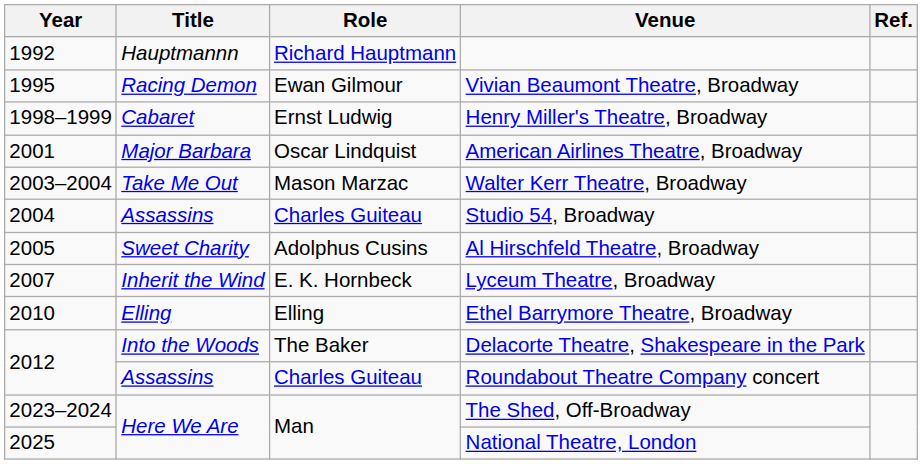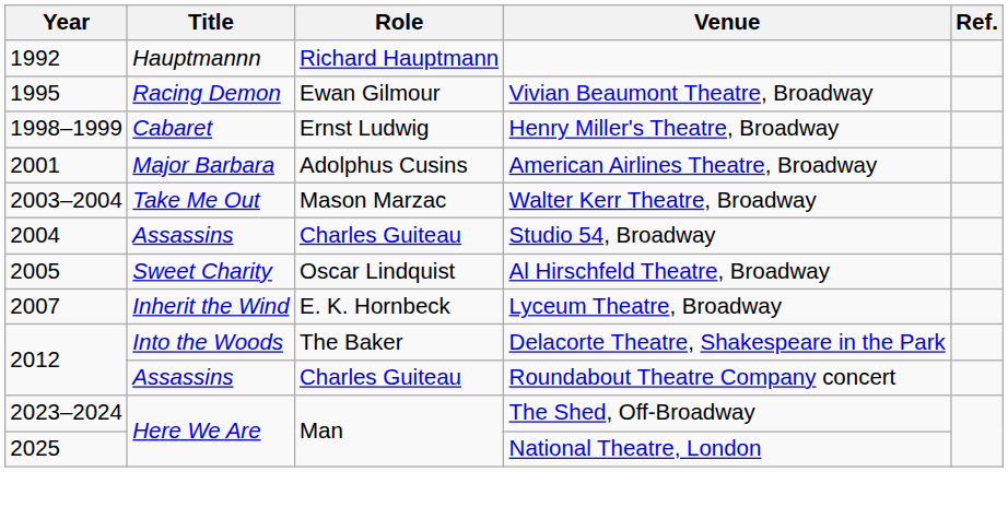 <table class="wikitable sortable">
 <tr>
 <th>Year</th>
 <th>Title</th>
 <th>Role</th>
 <th>Venue</th>
 <th>Ref.</th>
 </tr>
 <tr>
 <td>1992</td>
 <td><em>Hauptmannn</em></td>
 <td><a href='#'>Richard Hauptmann</a></td>
 <td></td>
 <td></td>
 </tr>
 <tr>
 <td>1995</td>
 <td><em><a href='#'>Racing Demon</a></em></td>
 <td>Ewan Gilmour</td>
 <td><a href='#'>Vivian Beaumont Theatre</a>, Broadway</td>
 <td></td>
 </tr>
 <tr>
 <td>1998–1999</td>
 <td><em><a href='#'>Cabaret</a></em></td>
 <td>Ernst Ludwig</td>
 <td><a href='#'>Henry Miller's Theatre</a>, Broadway</td>
 <td></td>
 </tr>
 <tr>
 <td>2001</td>
 <td><em><a href='#'>Major Barbara</a></em></td>
-<td>Oscar Lindquist</td>
+<td>Adolphus Cusins</td>
 <td><a href='#'>American Airlines Theatre</a>, Broadway</td>
 <td></td>
 </tr>
 <tr>
 <td>2003–2004</td>
 <td><em><a href='#'>Take Me Out</a></em></td>
 <td>Mason Marzac</td>
 <td><a href='#'>Walter Kerr Theatre</a>, Broadway</td>
 <td></td>
 </tr>
 <tr>
 <td>2004</td>
 <td><em><a href='#'>Assassins</a></em></td>
 <td><a href='#'>Charles Guiteau</a></td>
 <td><a href='#'>Studio 54</a>, Broadway</td>
 <td></td>
 </tr>
 <tr>
 <td>2005</td>
 <td><em><a href='#'>Sweet Charity</a></em></td>
-<td>Adolphus Cusins</td>
+<td>Oscar Lindquist</td>
 <td><a href='#'>Al Hirschfeld Theatre</a>, Broadway</td>
 <td></td>
 </tr>
 <tr>
 <td>2007</td>
 <td><em><a href='#'>Inherit the Wind</a></em></td>
 <td>E. K. Hornbeck</td>
 <td><a href='#'>Lyceum Theatre</a>, Broadway</td>
-<td></td>
-</tr>
-<tr>
-<td>2010</td>
-<td><em><a href='#'>Elling</a></em></td>
-<td>Elling</td>
-<td><a href='#'>Ethel Barrymore Theatre</a>, Broadway</td>
 <td></td>
 </tr>
 <tr>
 <td rowspan=2>2012</td>
 <td><em><a href='#'>Into the Woods</a></em></td>
 <td>The Baker</td>
 <td><a href='#'>Delacorte Theatre</a>, <a href='#'>Shakespeare in the Park</a></td>
 <td></td>
 </tr>
 <tr>
 <td><em><a href='#'>Assassins</a></em></td>
 <td><a href='#'>Charles Guiteau</a></td>
 <td><a href='#'>Roundabout Theatre Company</a> concert</td>
 <td></td>
 </tr>
 <tr>
 <td>2023–2024</td>
 <td rowspan=2><em><a href='#'>Here We Are</a></em></td>
 <td rowspan=2>Man</td>
 <td><a href='#'>The Shed</a>, Off-Broadway</td>
 <td rowspan=2></td>
 </tr>
 <tr>
 <td>2025</td>
 <td><a href='#'>National Theatre, London</a></td>
 </tr>
 </table>
